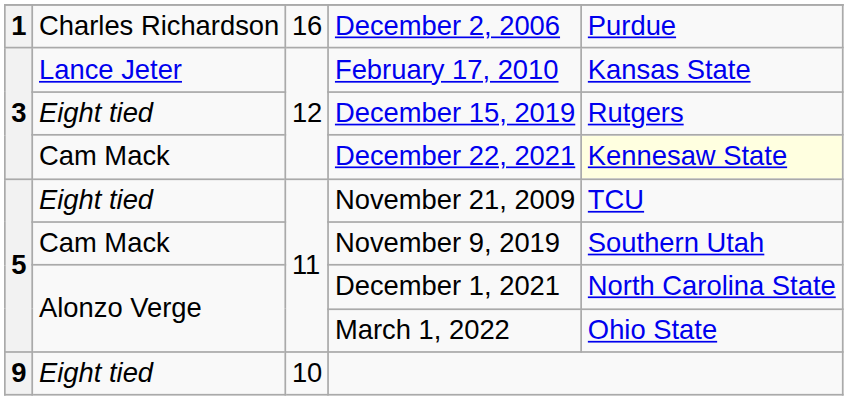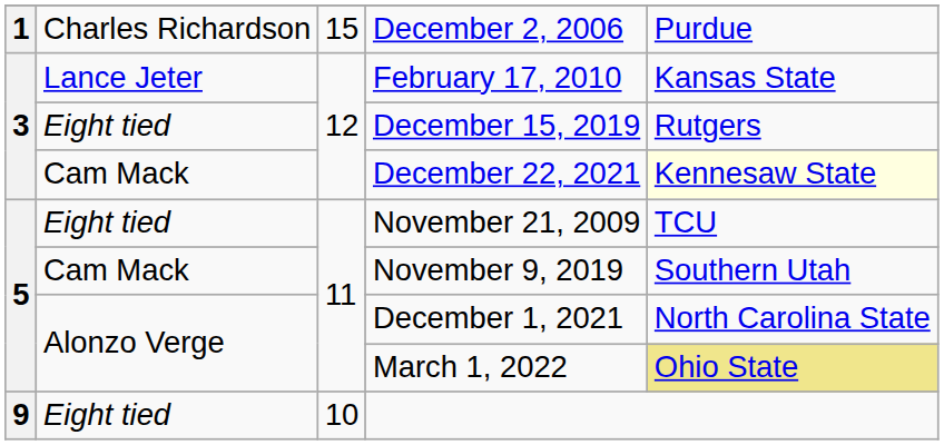 <table class="wikitable">
 <tr>
 </tr>
 <tr>
 <th>1</th>
 <td>Charles Richardson</td>
-<td>16</td>
+<td>15</td>
 <td><a href='#'>December 2, 2006</a></td>
 <td><a href='#'>Purdue</a></td>
 </tr>
 <tr>
 <th rowspan=3>3</th>
 <td><a href='#'>Lance Jeter</a></td>
 <td rowspan=3>12</td>
 <td><a href='#'>February 17, 2010</a></td>
 <td><a href='#'>Kansas State</a></td>
 </tr>
 <tr>
 <td><em>Eight tied</em></td>
 <td><a href='#'>December 15, 2019</a></td>
 <td><a href='#'>Rutgers</a></td>
 </tr>
 <tr>
 <td>Cam Mack</td>
 <td><a href='#'>December 22, 2021</a></td>
 <td style="background: lightyellow;"><a href='#'>Kennesaw State</a></td>
 </tr>
 <tr>
 <th rowspan=4>5</th>
 <td><em>Eight tied</em></td>
 <td rowspan=4>11</td>
 <td>November 21, 2009</td>
 <td><a href='#'>TCU</a></td>
 </tr>
 <tr>
 <td>Cam Mack</td>
 <td>November 9, 2019</td>
 <td><a href='#'>Southern Utah</a></td>
 </tr>
 <tr>
 <td rowspan=2>Alonzo Verge</td>
 <td>December 1, 2021</td>
 <td><a href='#'>North Carolina State</a></td>
 </tr>
 <tr>
 <td>March 1, 2022</td>
-<td><a href='#'>Ohio State</a></td>
+<td style="background: khaki;"><a href='#'>Ohio State</a></td>
 </tr>
 <tr>
 <th>9</th>
 <td><em>Eight tied</em></td>
 <td>10</td>
 <td colspan=2></td>
 </tr>
 </table>
